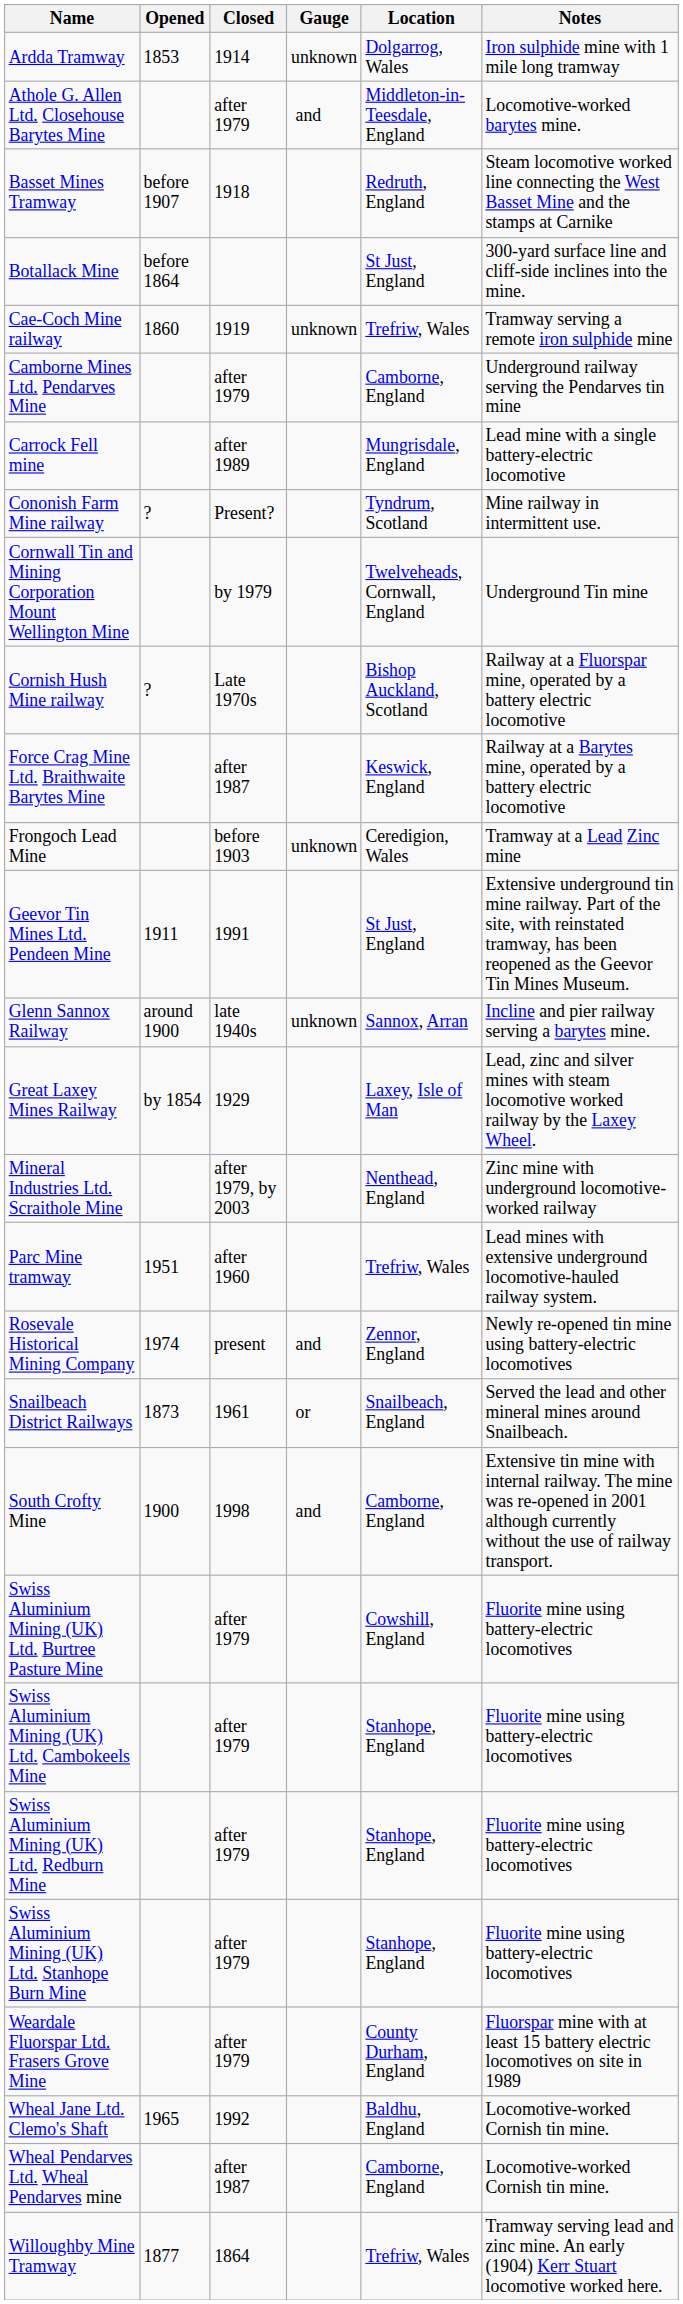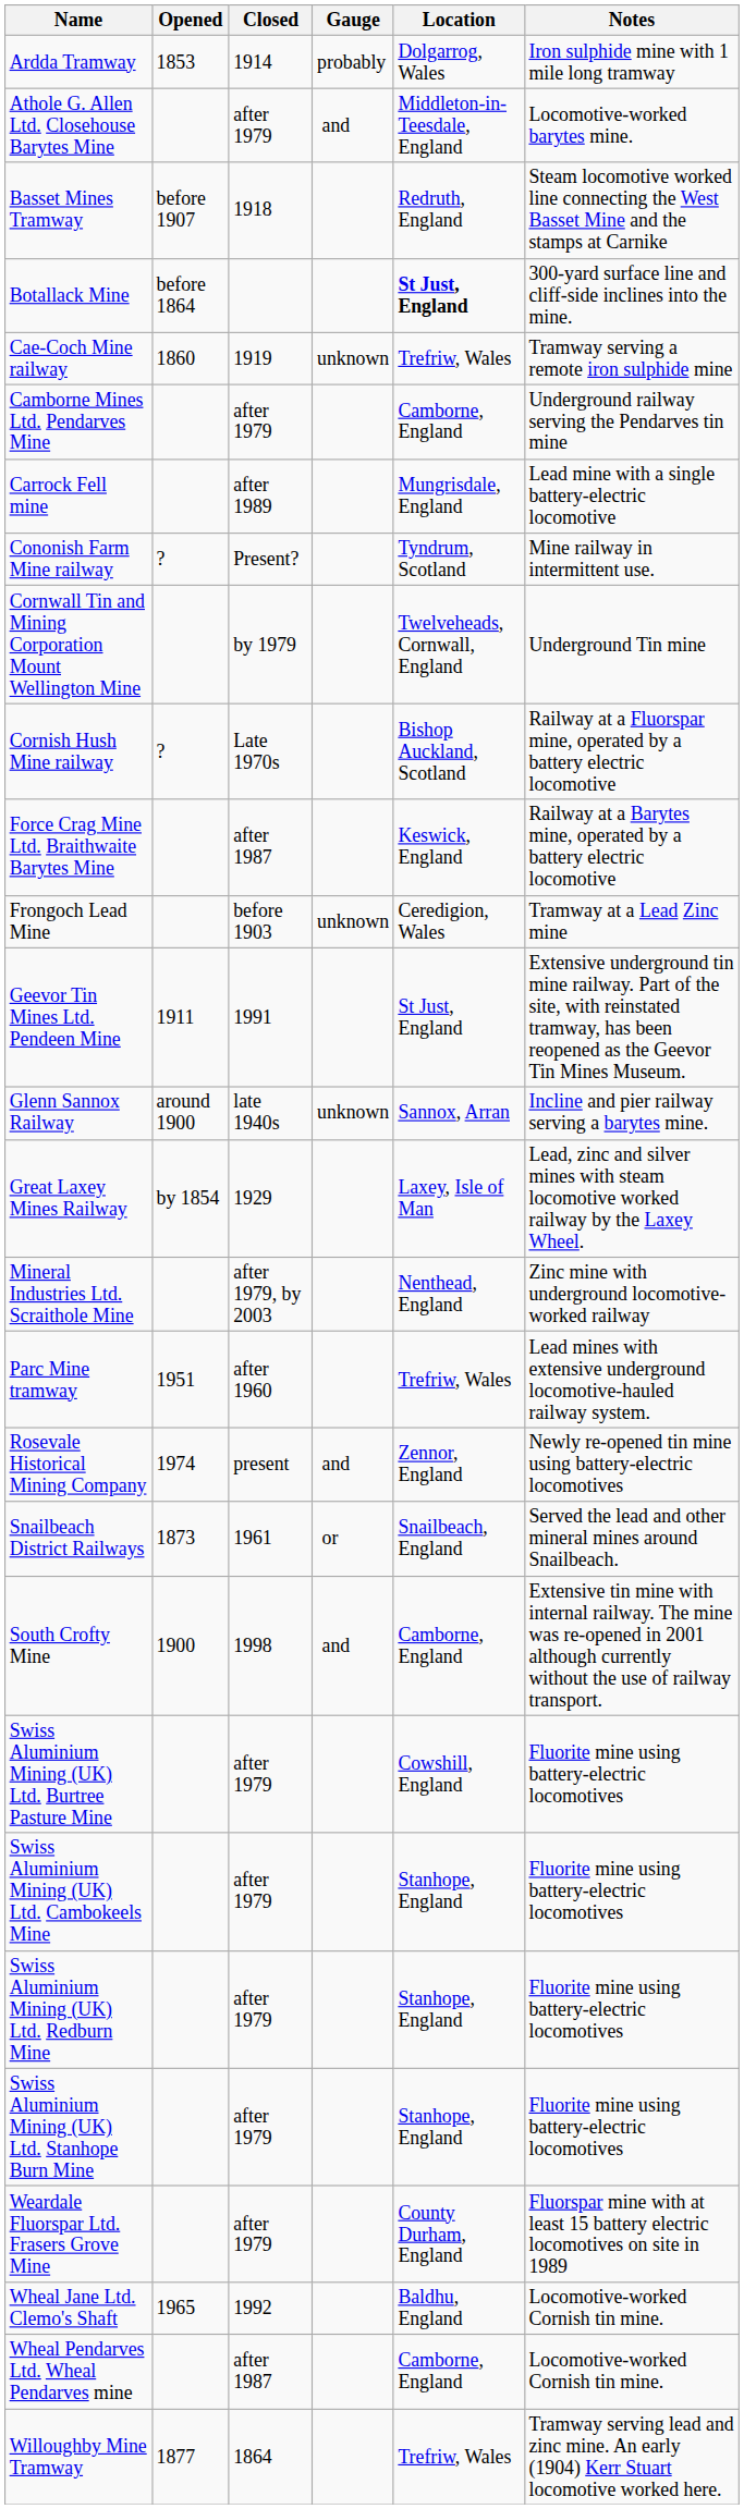 <table class="wikitable">
 <tr>
 <th>Name</th>
 <th>Opened</th>
 <th>Closed</th>
 <th>Gauge</th>
 <th>Location</th>
 <th>Notes</th>
 </tr>
 <tr>
 <td><a href='#'>Ardda Tramway</a></td>
 <td>1853</td>
 <td>1914</td>
-<td>unknown</td>
+<td>probably </td>
 <td><a href='#'>Dolgarrog</a>, Wales</td>
 <td><a href='#'>Iron sulphide</a> mine with 1 mile long tramway</td>
 </tr>
 <tr>
 <td><a href='#'>Athole G. Allen Ltd.</a> <a href='#'>Closehouse Barytes Mine</a></td>
 <td></td>
 <td>after 1979</td>
 <td> and<br></td>
 <td><a href='#'>Middleton-in-Teesdale</a>, England</td>
 <td>Locomotive-worked <a href='#'>barytes</a> mine.</td>
 </tr>
 <tr>
 <td><a href='#'>Basset Mines Tramway</a></td>
 <td>before 1907</td>
 <td>1918</td>
 <td></td>
 <td><a href='#'>Redruth</a>, England</td>
 <td>Steam locomotive worked line connecting the <a href='#'>West Basset Mine</a> and the stamps at Carnike</td>
 </tr>
 <tr>
 <td><a href='#'>Botallack Mine</a></td>
 <td>before 1864</td>
 <td></td>
 <td></td>
-<td><a href='#'>St Just</a>, England</td>
+<td><strong><a href='#'>St Just</a>, England</strong></td>
 <td>300-yard surface line and cliff-side inclines into the mine.</td>
 </tr>
 <tr>
 <td><a href='#'>Cae-Coch Mine railway</a></td>
 <td>1860</td>
 <td>1919</td>
 <td>unknown</td>
 <td><a href='#'>Trefriw</a>, Wales</td>
 <td>Tramway serving a remote <a href='#'>iron sulphide</a> mine</td>
 </tr>
 <tr>
 <td><a href='#'>Camborne Mines Ltd.</a> <a href='#'>Pendarves Mine</a></td>
 <td></td>
 <td>after 1979</td>
 <td></td>
 <td><a href='#'>Camborne</a>, England</td>
 <td>Underground railway serving the Pendarves tin mine</td>
 </tr>
 <tr>
 <td><a href='#'>Carrock Fell mine</a></td>
 <td></td>
 <td>after 1989</td>
 <td></td>
 <td><a href='#'>Mungrisdale</a>, England</td>
 <td>Lead mine with a single battery-electric locomotive</td>
 </tr>
 <tr>
 <td><a href='#'>Cononish Farm Mine railway</a></td>
 <td>?</td>
 <td>Present?</td>
 <td></td>
 <td><a href='#'>Tyndrum</a>, Scotland</td>
 <td>Mine railway in intermittent use.</td>
 </tr>
 <tr>
 <td><a href='#'>Cornwall Tin and Mining Corporation</a> <a href='#'>Mount Wellington Mine</a></td>
 <td></td>
 <td>by 1979</td>
 <td></td>
 <td><a href='#'>Twelveheads</a>, Cornwall, England</td>
 <td>Underground Tin mine</td>
 </tr>
 <tr>
 <td><a href='#'>Cornish Hush Mine railway</a></td>
 <td>?</td>
 <td>Late 1970s</td>
 <td></td>
 <td><a href='#'>Bishop Auckland</a>, Scotland</td>
 <td>Railway at a <a href='#'>Fluorspar</a> mine, operated by a battery electric locomotive<br></td>
 </tr>
 <tr>
 <td><a href='#'>Force Crag Mine Ltd.</a> <a href='#'>Braithwaite Barytes Mine</a></td>
 <td></td>
 <td>after 1987</td>
 <td></td>
 <td><a href='#'>Keswick</a>, England</td>
 <td>Railway at a <a href='#'>Barytes</a> mine, operated by a battery electric locomotive</td>
 </tr>
 <tr>
 <td>Frongoch Lead Mine</td>
 <td></td>
 <td>before 1903</td>
 <td>unknown</td>
 <td>Ceredigion, Wales</td>
 <td>Tramway at a <a href='#'>Lead</a> <a href='#'>Zinc</a> mine</td>
 </tr>
 <tr>
 <td><a href='#'>Geevor Tin Mines Ltd.</a> <a href='#'>Pendeen Mine</a></td>
 <td>1911</td>
 <td>1991</td>
 <td></td>
 <td><a href='#'>St Just</a>, England</td>
 <td>Extensive underground tin mine railway. Part of the site, with reinstated tramway, has been reopened as the Geevor Tin Mines Museum.</td>
 </tr>
 <tr>
 <td><a href='#'>Glenn Sannox Railway</a></td>
 <td>around 1900</td>
 <td>late 1940s</td>
 <td>unknown</td>
 <td><a href='#'>Sannox</a>, <a href='#'>Arran</a></td>
 <td><a href='#'>Incline</a> and pier railway serving a <a href='#'>barytes</a> mine.</td>
 </tr>
 <tr>
 <td><a href='#'>Great Laxey Mines Railway</a></td>
 <td>by 1854</td>
 <td>1929</td>
 <td></td>
 <td><a href='#'>Laxey</a>, <a href='#'>Isle of Man</a></td>
 <td>Lead, zinc and silver mines with steam locomotive worked railway by the <a href='#'>Laxey Wheel</a>.</td>
 </tr>
 <tr>
 <td><a href='#'>Mineral Industries Ltd.</a> <a href='#'>Scraithole Mine</a></td>
 <td></td>
 <td>after 1979, by 2003</td>
 <td></td>
 <td><a href='#'>Nenthead</a>, England</td>
 <td>Zinc mine with underground locomotive-worked railway</td>
 </tr>
 <tr>
 <td><a href='#'>Parc Mine tramway</a></td>
 <td>1951</td>
 <td>after 1960</td>
 <td></td>
 <td><a href='#'>Trefriw</a>, Wales</td>
 <td>Lead mines with extensive underground locomotive-hauled railway system.</td>
 </tr>
 <tr>
 <td><a href='#'>Rosevale Historical Mining Company</a></td>
 <td>1974</td>
 <td>present</td>
 <td> and </td>
 <td><a href='#'>Zennor</a>, England</td>
 <td>Newly re-opened tin mine using battery-electric locomotives</td>
 </tr>
 <tr>
 <td><a href='#'>Snailbeach District Railways</a></td>
 <td>1873</td>
 <td>1961</td>
 <td> or </td>
 <td><a href='#'>Snailbeach</a>, England</td>
 <td>Served the lead and other mineral mines around Snailbeach.</td>
 </tr>
 <tr>
 <td><a href='#'>South Crofty</a> Mine</td>
 <td>1900</td>
 <td>1998</td>
 <td> and </td>
 <td><a href='#'>Camborne</a>, England</td>
 <td>Extensive tin mine with internal railway. The mine was re-opened in 2001 although currently without the use of railway transport.</td>
 </tr>
 <tr>
 <td><a href='#'>Swiss Aluminium Mining (UK) Ltd.</a> <a href='#'>Burtree Pasture Mine</a></td>
 <td></td>
 <td>after 1979</td>
 <td></td>
 <td><a href='#'>Cowshill</a>, England</td>
 <td><a href='#'>Fluorite</a> mine using battery-electric locomotives</td>
 </tr>
 <tr>
 <td><a href='#'>Swiss Aluminium Mining (UK) Ltd.</a> <a href='#'>Cambokeels Mine</a></td>
 <td></td>
 <td>after 1979</td>
 <td></td>
 <td><a href='#'>Stanhope</a>, England</td>
 <td><a href='#'>Fluorite</a> mine using battery-electric locomotives</td>
 </tr>
 <tr>
 <td><a href='#'>Swiss Aluminium Mining (UK) Ltd.</a> <a href='#'>Redburn Mine</a></td>
 <td></td>
 <td>after 1979</td>
 <td></td>
 <td><a href='#'>Stanhope</a>, England</td>
 <td><a href='#'>Fluorite</a> mine using battery-electric locomotives</td>
 </tr>
 <tr>
 <td><a href='#'>Swiss Aluminium Mining (UK) Ltd.</a> <a href='#'>Stanhope Burn Mine</a></td>
 <td></td>
 <td>after 1979</td>
 <td></td>
 <td><a href='#'>Stanhope</a>, England</td>
 <td><a href='#'>Fluorite</a> mine using battery-electric locomotives</td>
 </tr>
 <tr>
 <td><a href='#'>Weardale Fluorspar Ltd.</a> <a href='#'>Frasers Grove Mine</a></td>
 <td></td>
 <td>after 1979</td>
 <td></td>
 <td><a href='#'>County Durham</a>, England</td>
 <td><a href='#'>Fluorspar</a> mine with at least 15 battery electric locomotives on site in 1989</td>
 </tr>
 <tr>
 <td><a href='#'>Wheal Jane Ltd.</a> <a href='#'>Clemo's Shaft</a></td>
 <td>1965</td>
 <td>1992</td>
 <td></td>
 <td><a href='#'>Baldhu</a>, England</td>
 <td>Locomotive-worked Cornish tin mine.</td>
 </tr>
 <tr>
 <td><a href='#'>Wheal Pendarves Ltd.</a> <a href='#'>Wheal Pendarves</a> mine</td>
 <td></td>
 <td>after 1987</td>
 <td></td>
 <td><a href='#'>Camborne</a>, England</td>
 <td>Locomotive-worked Cornish tin mine.</td>
 </tr>
 <tr>
 <td><a href='#'>Willoughby Mine Tramway</a></td>
 <td>1877</td>
 <td>1864</td>
 <td></td>
 <td><a href='#'>Trefriw</a>, Wales</td>
 <td>Tramway serving lead and zinc mine. An early (1904) <a href='#'>Kerr Stuart</a> locomotive worked here.</td>
 </tr>
 </table>
